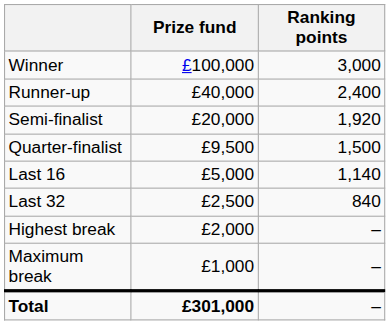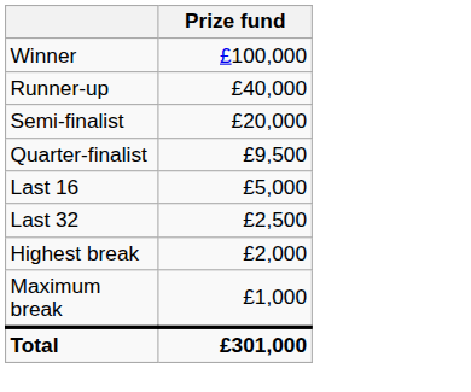 <table class="wikitable">
 <tr>
 <th width=110px></th>
 <th width=110px align="right">Prize fund</th>
-<th width=110px align="right">Ranking points</th>
 </tr>
 <tr>
 <td>Winner</td>
 <td align="right"><a href='#'>£</a>100,000</td>
-<td align="right">3,000</td>
 </tr>
 <tr>
 <td>Runner-up</td>
 <td align="right">£40,000</td>
-<td align="right">2,400</td>
 </tr>
 <tr>
 <td>Semi-finalist</td>
 <td align="right">£20,000</td>
-<td align="right">1,920</td>
 </tr>
 <tr>
 <td>Quarter-finalist</td>
 <td align="right">£9,500</td>
-<td align="right">1,500</td>
 </tr>
 <tr>
 <td>Last 16</td>
 <td align="right">£5,000</td>
-<td align="right">1,140</td>
 </tr>
 <tr>
 <td>Last 32</td>
 <td align="right">£2,500</td>
-<td align="right">840</td>
 </tr>
 <tr>
 <td>Highest break</td>
 <td align="right">£2,000</td>
-<td align="right">–</td>
 </tr>
 <tr>
 <td>Maximum break</td>
 <td align="right">£1,000</td>
-<td align="right">–</td>
 </tr>
 <tr style="border-top:medium solid">
 <td><strong>Total</strong></td>
 <td align="right"><strong>£301,000</strong></td>
-<td align="right">–</td>
 </tr>
 </table>
